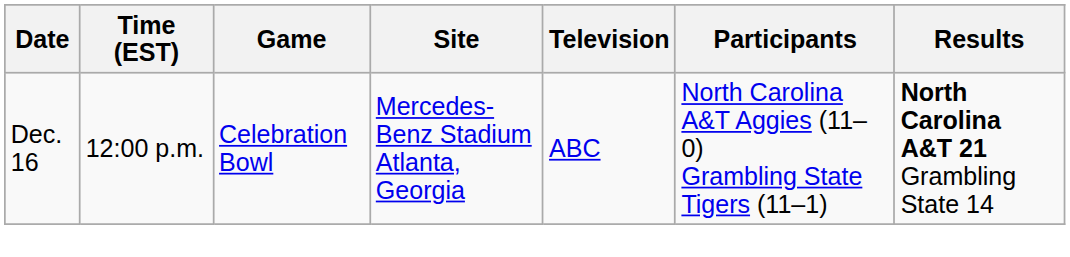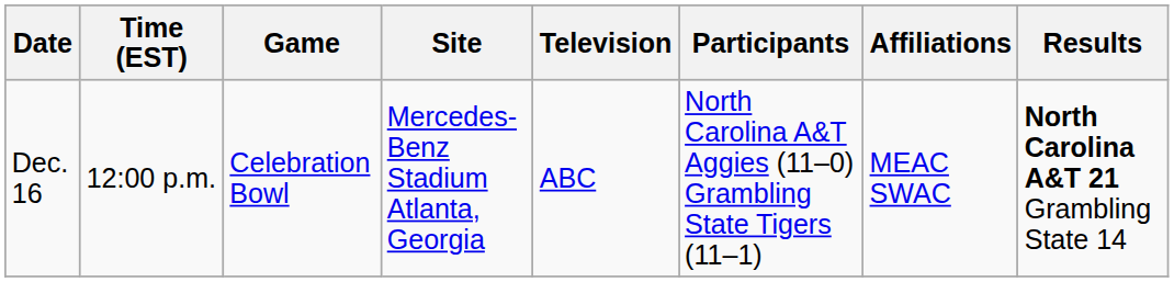 <table class="wikitable" style="font-size:90%">
 <tr>
 <th>Date</th>
 <th>Time (EST)</th>
 <th>Game</th>
 <th>Site</th>
 <th>Television</th>
 <th>Participants</th>
+<th>Affiliations</th>
 <th>Results</th>
 </tr>
 <tr>
 <td>Dec. 16</td>
 <td>12:00 p.m.</td>
 <td><a href='#'>Celebration Bowl</a></td>
 <td><a href='#'>Mercedes-Benz Stadium</a><br><a href='#'>Atlanta, Georgia</a></td>
 <td><a href='#'>ABC</a></td>
 <td><a href='#'>North Carolina A&T Aggies</a> (11–0)<br><a href='#'>Grambling State Tigers</a> (11–1)</td>
+<td><a href='#'>MEAC</a><br><a href='#'>SWAC</a></td>
 <td><strong>North Carolina A&T 21</strong><br>Grambling State 14</td>
 </tr>
 </table>
